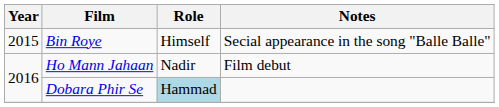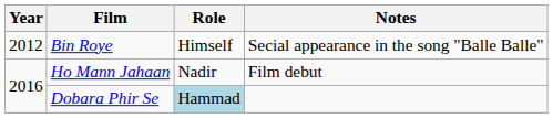 <table class="wikitable">
 <tr>
 <th>Year</th>
 <th>Film</th>
 <th>Role</th>
 <th>Notes</th>
 </tr>
 <tr>
-<td>2015</td>
+<td>2012</td>
 <td><em><a href='#'>Bin Roye</a></em></td>
 <td>Himself</td>
 <td>Secial appearance in the song "Balle Balle"</td>
 </tr>
 <tr>
 <td rowspan="2">2016</td>
 <td><em><a href='#'>Ho Mann Jahaan</a></em></td>
 <td>Nadir</td>
 <td>Film debut</td>
 </tr>
 <tr>
 <td><em><a href='#'>Dobara Phir Se</a></em></td>
 <td style="background: lightblue;">Hammad</td>
 <td></td>
 </tr>
 <tr>
 </tr>
 </table>
